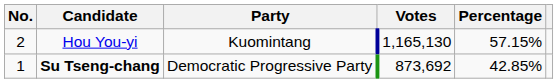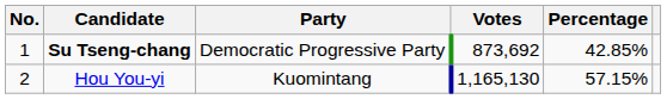 <table class="wikitable" style="text-align:center">
 <tr>
 <th>No.</th>
 <th>Candidate</th>
 <th>Party</th>
 <th>Votes</th>
 <th>Percentage</th>
 <th></th>
 </tr>
 <tr>
+<td>1</td>
+<td><strong>Su Tseng-chang</strong></td>
+<td>Democratic Progressive Party</td>
+<td style="border-left:4px solid #1B9413;" align="right">873,692</td>
+<td align="right">42.85%</td>
+<td align="center"></td>
+</tr>
+<tr>
 <td>2</td>
 <td><a href='#'>Hou You-yi</a></td>
 <td>Kuomintang</td>
 <td style="border-left:4px solid #000099;" align="right">1,165,130</td>
 <td align="right">57.15%</td>
 <td align="center"></td>
 </tr>
-<tr>
-<td>1</td>
-<td><strong>Su Tseng-chang</strong></td>
-<td>Democratic Progressive Party</td>
-<td style="border-left:4px solid #1B9413;" align="right">873,692</td>
-<td align="right">42.85%</td>
-<td align="center"></td>
-</tr>
 </table>
